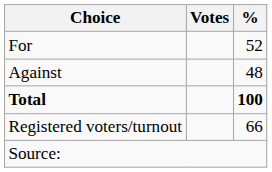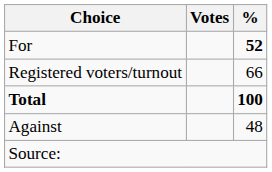 <table class=wikitable style=text-align:right>
 <tr>
 <th>Choice</th>
 <th>Votes</th>
 <th>%</th>
 </tr>
 <tr>
 <td align=left>For</td>
 <td></td>
-<td>52</td>
+<td><strong>52</strong></td>
+</tr>
+<tr>
+<td align=left>Registered voters/turnout</td>
+<td></td>
+<td>66</td>
+</tr>
+<tr>
+<td align=left><strong>Total</strong></td>
+<td></td>
+<td><strong>100</strong></td>
 </tr>
 <tr>
 <td align=left>Against</td>
 <td></td>
 <td>48</td>
 </tr>
 <tr>
-<td align=left><strong>Total</strong></td>
-<td></td>
-<td><strong>100</strong></td>
-</tr>
-<tr>
-<td align=left>Registered voters/turnout</td>
-<td></td>
-<td>66</td>
-</tr>
-<tr>
 <td align=left colspan=3>Source: </td>
 </tr>
 </table>
